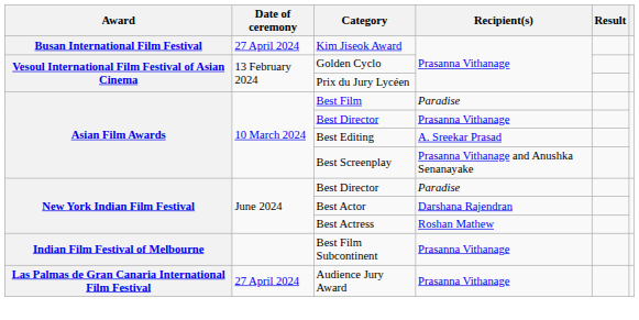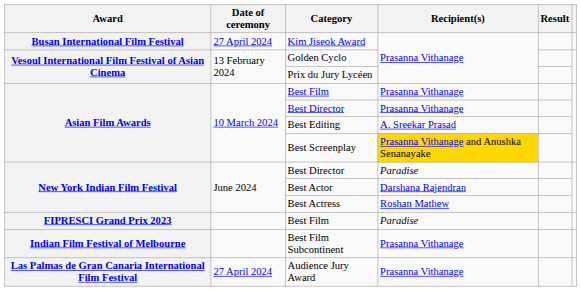 <table class="wikitable sortable plainrowheaders">
 <tr>
 <th scope="col">Award</th>
 <th scope="col">Date of ceremony</th>
 <th scope="col">Category</th>
 <th scope="col">Recipient(s)</th>
 <th scope="col">Result</th>
 <th scope="col" class="unsortable"></th>
 </tr>
 <tr>
 <th scope="row"><a href='#'>Busan International Film Festival</a></th>
 <td><a href='#'>27 April 2024</a></td>
 <td><a href='#'>Kim Jiseok Award</a></td>
 <td rowspan=3><a href='#'>Prasanna Vithanage</a></td>
 <td></td>
 <td align="center"></td>
 </tr>
 <tr>
 <th scope="row" rowspan=2><a href='#'>Vesoul International Film Festival of Asian Cinema</a></th>
 <td rowspan=2>13 February 2024</td>
 <td>Golden Cyclo</td>
 <td></td>
 <td style="text-align:center" rowspan=2></td>
 </tr>
 <tr>
 <td>Prix du Jury Lycéen</td>
 <td></td>
 </tr>
 <tr>
 <th scope="row" rowspan=4><a href='#'>Asian Film Awards</a></th>
 <td rowspan=4><a href='#'>10 March 2024</a></td>
 <td><a href='#'>Best Film</a></td>
-<td><em>Paradise</em></td>
+<td><a href='#'>Prasanna Vithanage</a></td>
 <td></td>
 <td style="text-align:center" rowspan=4></td>
 </tr>
 <tr>
 <td><a href='#'>Best Director</a></td>
 <td><a href='#'>Prasanna Vithanage</a></td>
 <td></td>
 </tr>
 <tr>
 <td>Best Editing</td>
 <td><a href='#'>A. Sreekar Prasad</a></td>
 <td></td>
 </tr>
 <tr>
 <td>Best Screenplay</td>
-<td><a href='#'>Prasanna Vithanage</a> and Anushka Senanayake</td>
+<td style="background: gold;"><a href='#'>Prasanna Vithanage</a> and Anushka Senanayake</td>
 <td></td>
 </tr>
 <tr>
 <th scope="row" rowspan="3"><a href='#'>New York Indian Film Festival</a></th>
 <td rowspan="3">June 2024</td>
 <td>Best Director</td>
 <td><em>Paradise</em></td>
 <td></td>
 <td rowspan="3"></td>
 </tr>
 <tr>
 <td>Best Actor</td>
 <td><a href='#'>Darshana Rajendran</a></td>
 <td></td>
 </tr>
 <tr>
 <td>Best Actress</td>
 <td><a href='#'>Roshan Mathew</a></td>
 <td></td>
 </tr>
 <tr>
+<th scope="row"><a href='#'>FIPRESCI Grand Prix 2023</a></th>
+<td></td>
+<td>Best Film</td>
+<td><em>Paradise</em></td>
+<td></td>
+<td></td>
+</tr>
+<tr>
 <th scope="row"><a href='#'>Indian Film Festival of Melbourne</a></th>
 <td></td>
 <td>Best Film Subcontinent</td>
 <td><a href='#'>Prasanna Vithanage</a></td>
 <td></td>
 </tr>
 <tr>
 <th scope="row"><a href='#'>Las Palmas de Gran Canaria International Film Festival</a></th>
 <td><a href='#'>27 April 2024</a></td>
 <td>Audience Jury Award</td>
 <td rowspan=3><a href='#'>Prasanna Vithanage</a></td>
 <td></td>
 <td></td>
 </tr>
 </table>
